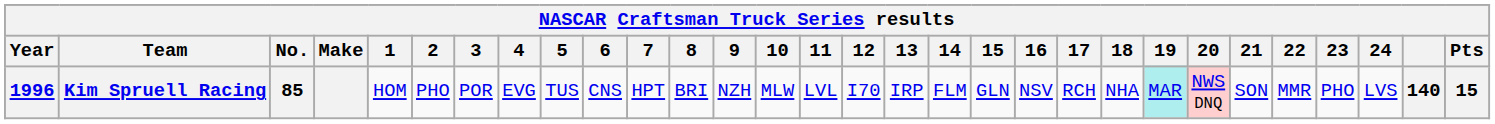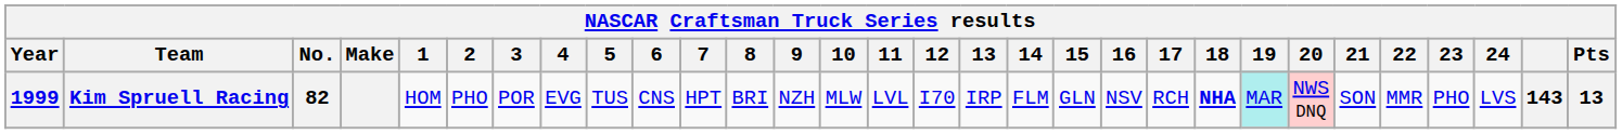 <table class="wikitable" style="text-align:center; font-size:75%">
 <tr>
 <th colspan=45><a href='#'>NASCAR</a> <a href='#'>Craftsman Truck Series</a> results</th>
 </tr>
 <tr>
 <th>Year</th>
 <th>Team</th>
 <th>No.</th>
 <th>Make</th>
 <th>1</th>
 <th>2</th>
 <th>3</th>
 <th>4</th>
 <th>5</th>
 <th>6</th>
 <th>7</th>
 <th>8</th>
 <th>9</th>
 <th>10</th>
 <th>11</th>
 <th>12</th>
 <th>13</th>
 <th>14</th>
 <th>15</th>
 <th>16</th>
 <th>17</th>
 <th>18</th>
 <th>19</th>
 <th>20</th>
 <th>21</th>
 <th>22</th>
 <th>23</th>
 <th>24</th>
 <th></th>
 <th>Pts</th>
 </tr>
 <tr>
-<th><a href='#'>1996</a></th>
+<th><a href='#'>1999</a></th>
 <th><a href='#'>Kim Spruell Racing</a></th>
-<th>85</th>
+<th>82</th>
 <th></th>
 <td><a href='#'>HOM</a></td>
 <td><a href='#'>PHO</a></td>
 <td><a href='#'>POR</a></td>
 <td><a href='#'>EVG</a></td>
 <td><a href='#'>TUS</a></td>
 <td><a href='#'>CNS</a></td>
 <td><a href='#'>HPT</a></td>
 <td><a href='#'>BRI</a></td>
 <td><a href='#'>NZH</a></td>
 <td><a href='#'>MLW</a></td>
 <td><a href='#'>LVL</a></td>
 <td><a href='#'>I70</a></td>
 <td><a href='#'>IRP</a></td>
 <td><a href='#'>FLM</a></td>
 <td><a href='#'>GLN</a></td>
 <td><a href='#'>NSV</a></td>
 <td><a href='#'>RCH</a></td>
-<td><a href='#'>NHA</a></td>
+<td><strong><a href='#'>NHA</a></strong></td>
 <td style="background: paleturquoise;"><a href='#'>MAR</a></td>
 <td style="background:#FFCFCF;"><a href='#'>NWS</a><br><small>DNQ</small></td>
 <td><a href='#'>SON</a></td>
 <td><a href='#'>MMR</a></td>
 <td><a href='#'>PHO</a></td>
 <td><a href='#'>LVS</a></td>
-<th>140</th>
-<th>15</th>
+<th>143</th>
+<th>13</th>
 </tr>
 </table>
